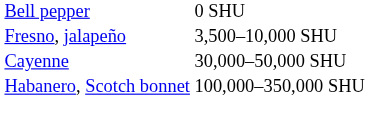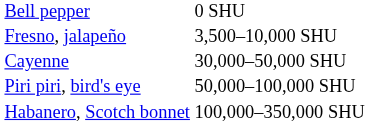 <table>
 <tr>
 <td><a href='#'>Bell pepper</a></td>
 <td>0 SHU</td>
 </tr>
 <tr>
 <td><a href='#'>Fresno</a>, <a href='#'>jalapeño</a></td>
 <td>3,500–10,000 SHU</td>
 </tr>
 <tr>
 <td><a href='#'>Cayenne</a></td>
 <td>30,000–50,000 SHU</td>
 </tr>
 <tr>
+<td><a href='#'>Piri piri</a>, <a href='#'>bird's eye</a></td>
+<td>50,000–100,000 SHU</td>
+</tr>
+<tr>
 <td><a href='#'>Habanero</a>, <a href='#'>Scotch bonnet</a></td>
 <td>100,000–350,000 SHU</td>
 </tr>
 <tr>
 </tr>
 </table>
